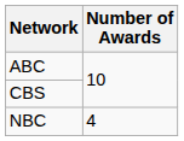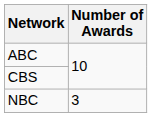 <table class="wikitable">
 <tr>
 <th>Network</th>
 <th>Number of<br>Awards</th>
 </tr>
 <tr>
 <td>ABC</td>
 <td rowspan="2">10</td>
 </tr>
 <tr>
 <td>CBS</td>
 </tr>
 <tr>
 <td>NBC</td>
-<td>4</td>
+<td>3</td>
 </tr>
 </table>
